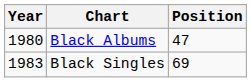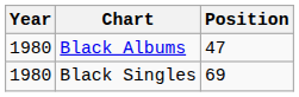 <table class="wikitable" border="1">
 <tr>
 <th>Year</th>
 <th>Chart</th>
 <th>Position</th>
 </tr>
 <tr>
 <td>1980</td>
 <td><a href='#'>Black Albums</a></td>
 <td>47</td>
 </tr>
 <tr>
-<td>1983</td>
+<td>1980</td>
 <td>Black Singles</td>
 <td>69</td>
 </tr>
 </table>
